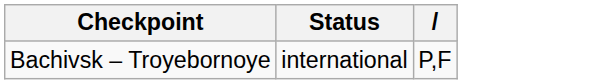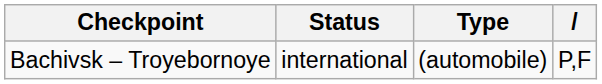 <table class="wikitable collapsible" style="text-align:center">
 <tr>
 <th>Checkpoint</th>
 <th>Status</th>
+<th>Type</th>
 <th>/</th>
 </tr>
 <tr>
 <td>Bachivsk – Troyebornoye</td>
 <td>international</td>
+<td>(automobile)</td>
 <td>P,F</td>
 </tr>
 </table>
